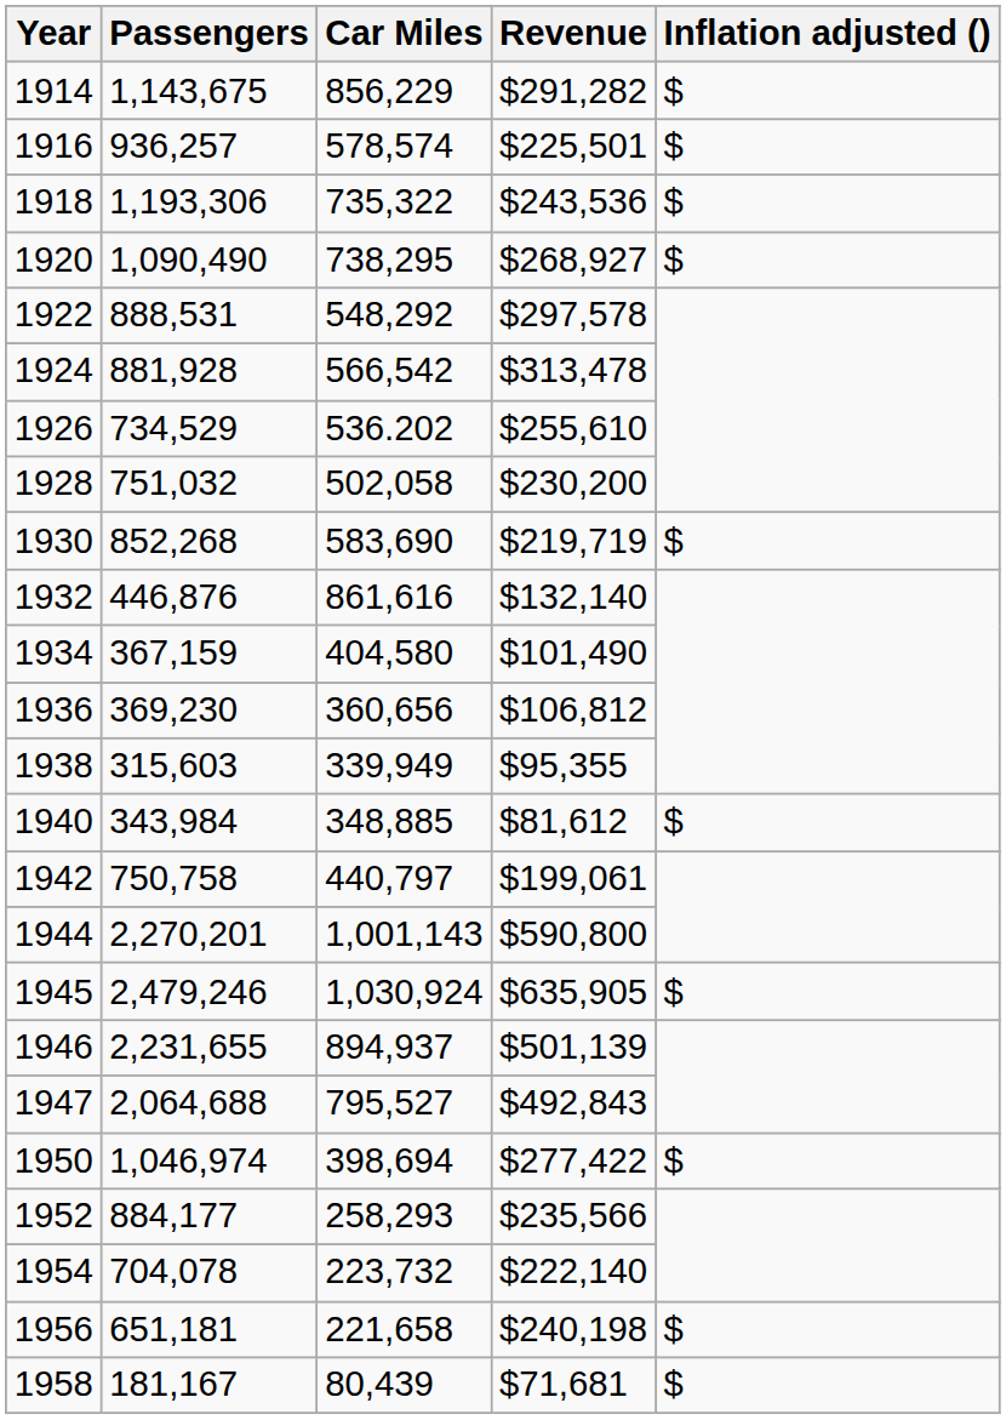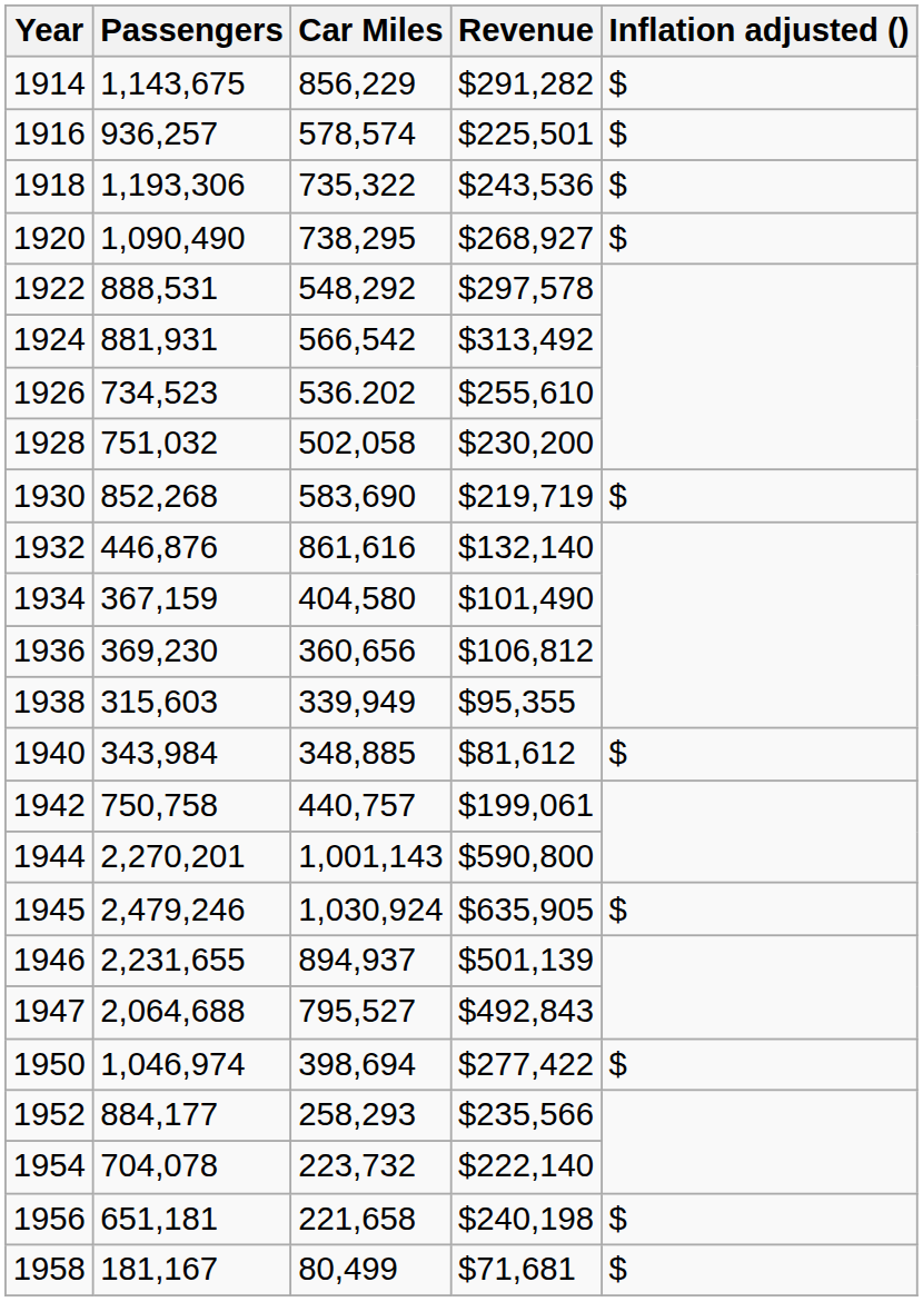 <table class="wikitable sortable">
 <tr>
 <th>Year</th>
 <th>Passengers</th>
 <th>Car Miles</th>
 <th>Revenue</th>
 <th>Inflation adjusted ()</th>
 </tr>
 <tr>
 <td>1914</td>
 <td>1,143,675</td>
 <td>856,229</td>
 <td>$291,282</td>
 <td>$</td>
 </tr>
 <tr>
 <td>1916</td>
 <td>936,257</td>
 <td>578,574</td>
 <td>$225,501</td>
 <td>$</td>
 </tr>
 <tr>
 <td>1918</td>
 <td>1,193,306</td>
 <td>735,322</td>
 <td>$243,536</td>
 <td>$</td>
 </tr>
 <tr>
 <td>1920</td>
 <td>1,090,490</td>
 <td>738,295</td>
 <td>$268,927</td>
 <td>$</td>
 </tr>
 <tr>
 <td>1922</td>
 <td>888,531</td>
 <td>548,292</td>
 <td>$297,578</td>
 </tr>
 <tr>
 <td>1924</td>
-<td>881,928</td>
+<td>881,931</td>
 <td>566,542</td>
-<td>$313,478</td>
+<td>$313,492</td>
 </tr>
 <tr>
 <td>1926</td>
-<td>734,529</td>
+<td>734,523</td>
 <td>536.202</td>
 <td>$255,610</td>
 </tr>
 <tr>
 <td>1928</td>
 <td>751,032</td>
 <td>502,058</td>
 <td>$230,200</td>
 </tr>
 <tr>
 <td>1930</td>
 <td>852,268</td>
 <td>583,690</td>
 <td>$219,719</td>
 <td>$</td>
 </tr>
 <tr>
 <td>1932</td>
 <td>446,876</td>
 <td>861,616</td>
 <td>$132,140</td>
 </tr>
 <tr>
 <td>1934</td>
 <td>367,159</td>
 <td>404,580</td>
 <td>$101,490</td>
 </tr>
 <tr>
 <td>1936</td>
 <td>369,230</td>
 <td>360,656</td>
 <td>$106,812</td>
 </tr>
 <tr>
 <td>1938</td>
 <td>315,603</td>
 <td>339,949</td>
 <td>$95,355</td>
 </tr>
 <tr>
 <td>1940</td>
 <td>343,984</td>
 <td>348,885</td>
 <td>$81,612</td>
 <td>$</td>
 </tr>
 <tr>
 <td>1942</td>
 <td>750,758</td>
-<td>440,797</td>
+<td>440,757</td>
 <td>$199,061</td>
 </tr>
 <tr>
 <td>1944</td>
 <td>2,270,201</td>
 <td>1,001,143</td>
 <td>$590,800</td>
 </tr>
 <tr>
 <td>1945</td>
 <td>2,479,246</td>
 <td>1,030,924</td>
 <td>$635,905</td>
 <td>$</td>
 </tr>
 <tr>
 <td>1946</td>
 <td>2,231,655</td>
 <td>894,937</td>
 <td>$501,139</td>
 </tr>
 <tr>
 <td>1947</td>
 <td>2,064,688</td>
 <td>795,527</td>
 <td>$492,843</td>
 </tr>
 <tr>
 <td>1950</td>
 <td>1,046,974</td>
 <td>398,694</td>
 <td>$277,422</td>
 <td>$</td>
 </tr>
 <tr>
 <td>1952</td>
 <td>884,177</td>
 <td>258,293</td>
 <td>$235,566</td>
 </tr>
 <tr>
 <td>1954</td>
 <td>704,078</td>
 <td>223,732</td>
 <td>$222,140</td>
 </tr>
 <tr>
 <td>1956</td>
 <td>651,181</td>
 <td>221,658</td>
 <td>$240,198</td>
 <td>$</td>
 </tr>
 <tr>
 <td>1958</td>
 <td>181,167</td>
-<td>80,439</td>
+<td>80,499</td>
 <td>$71,681</td>
 <td>$</td>
 </tr>
 </table>
